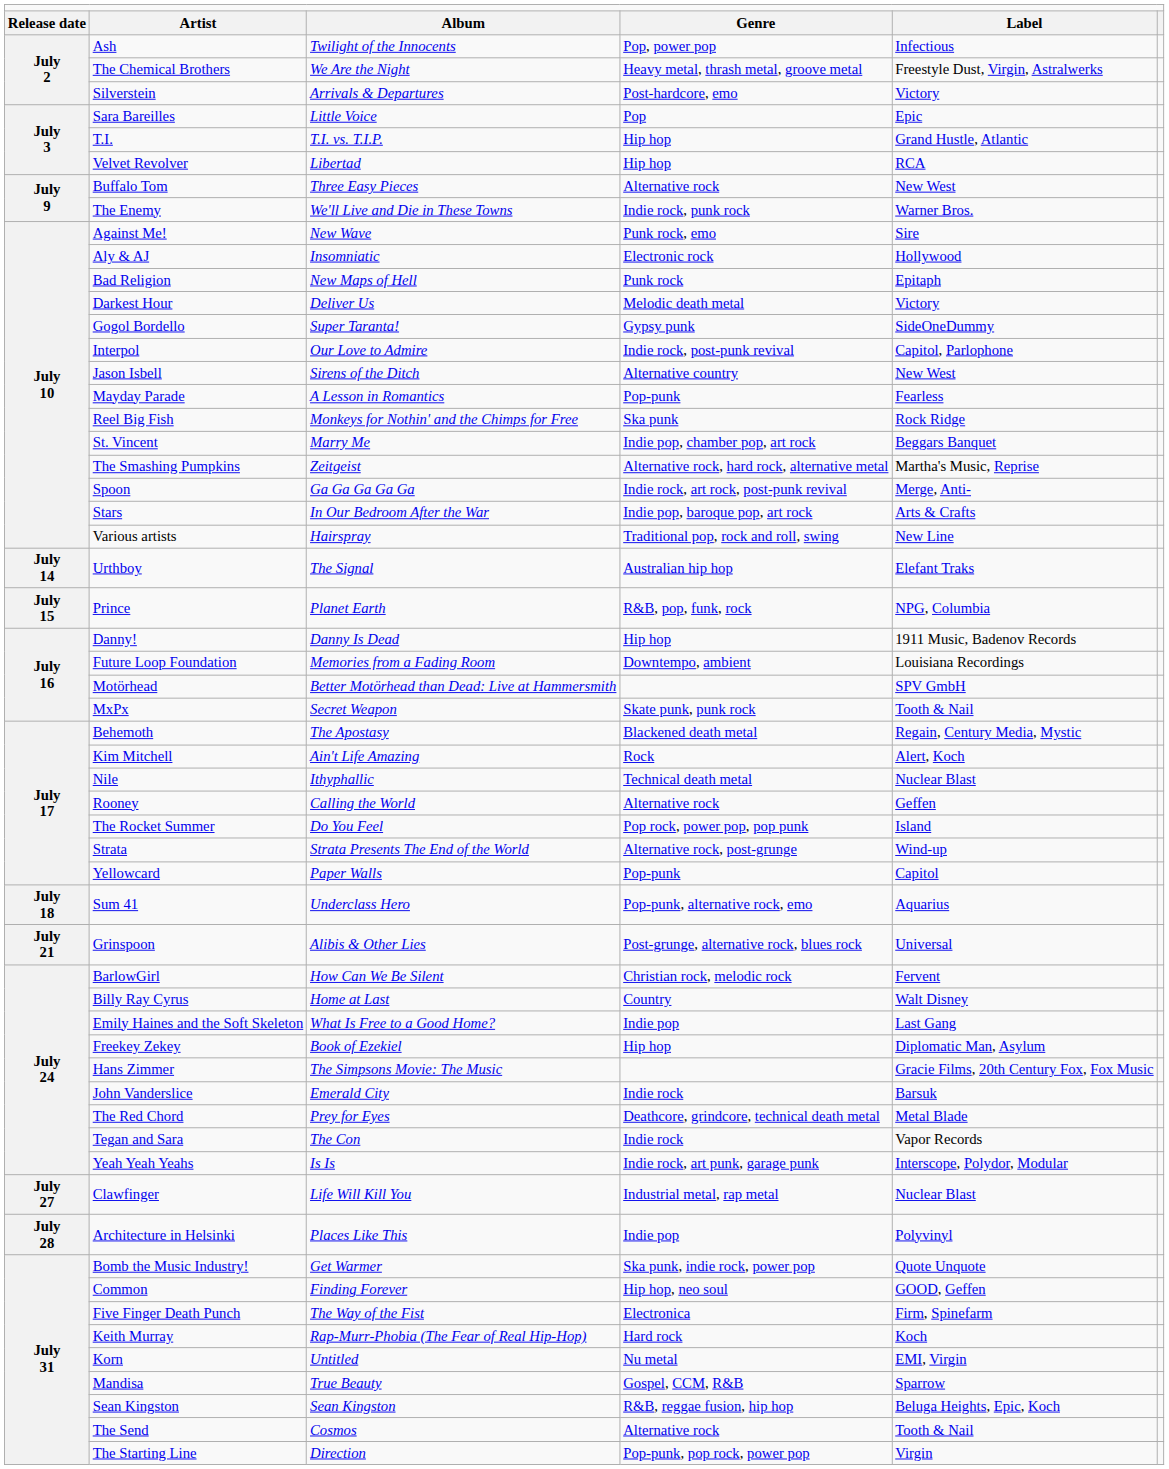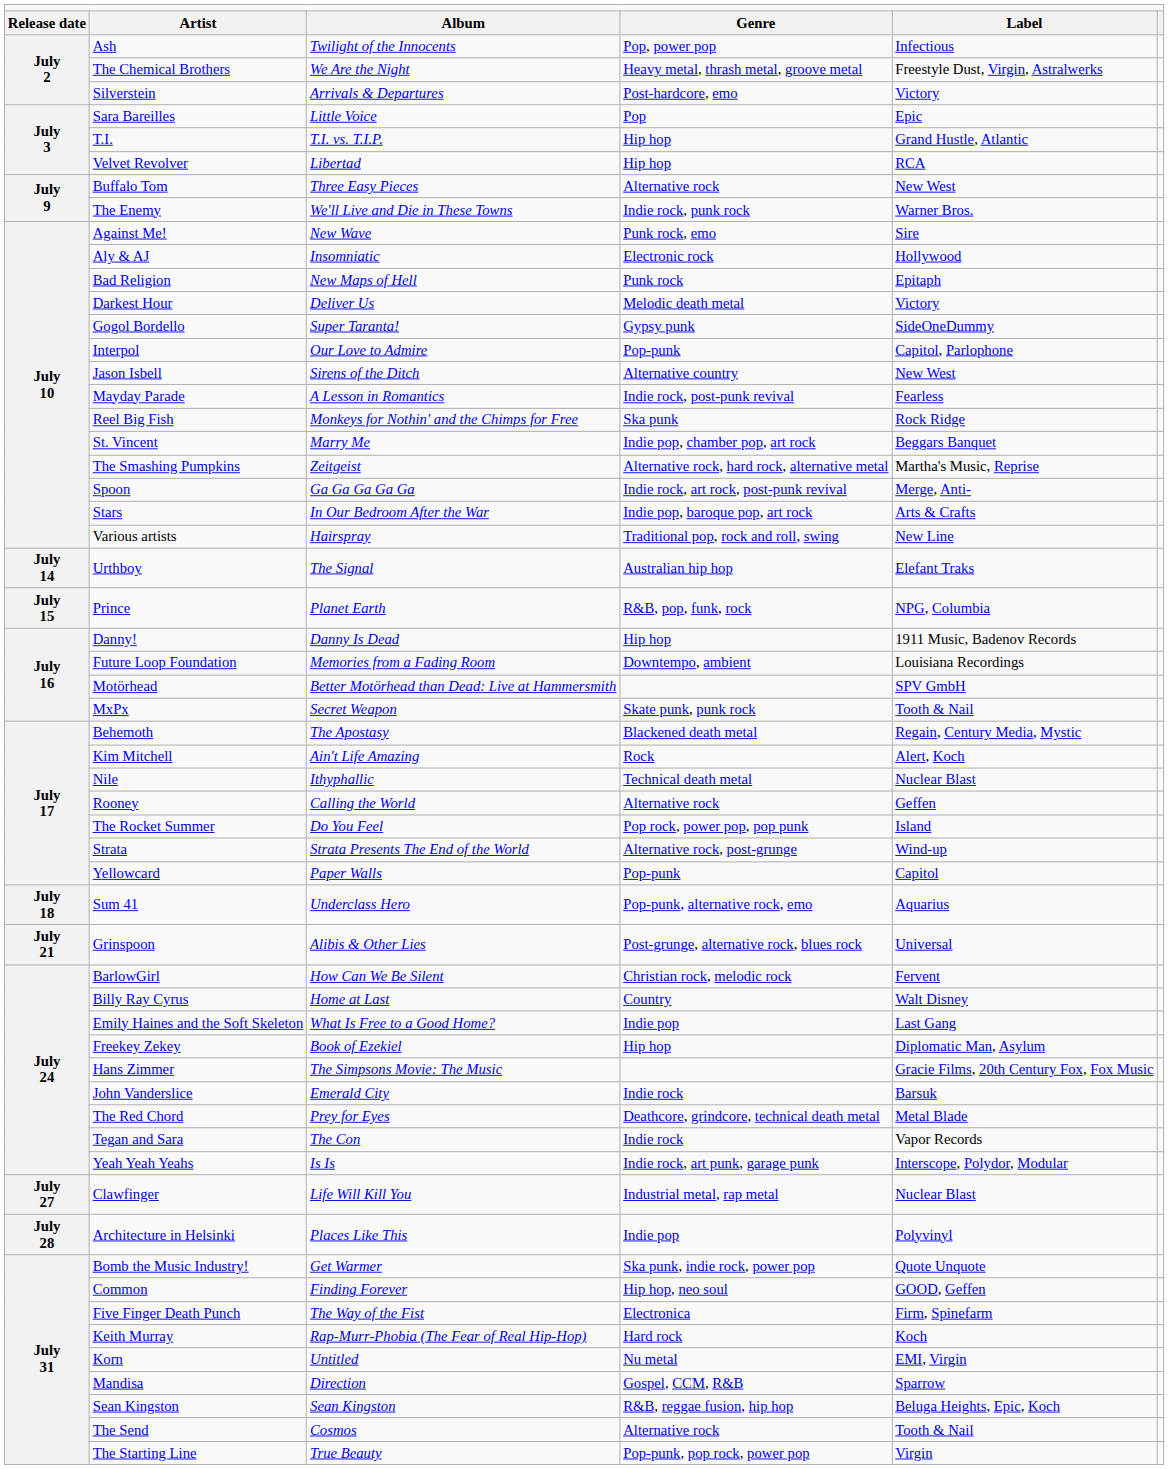 <table class="wikitable plainrowheaders">
 <tr>
 <td colspan="6" style="text-align:center;"></td>
 </tr>
 <tr>
 <th scope="col">Release date</th>
 <th scope="col">Artist</th>
 <th scope="col">Album</th>
 <th scope="col">Genre</th>
 <th scope="col">Label</th>
 <th scope="col"></th>
 </tr>
 <tr>
 <th scope="row" rowspan="3" style="text-align:center;">July<br>2</th>
 <td><a href='#'>Ash</a></td>
 <td><em><a href='#'>Twilight of the Innocents</a></em></td>
 <td><a href='#'>Pop</a>, <a href='#'>power pop</a></td>
 <td><a href='#'>Infectious</a></td>
 <td></td>
 </tr>
 <tr>
 <td><a href='#'>The Chemical Brothers</a></td>
 <td><em><a href='#'>We Are the Night</a></em></td>
 <td><a href='#'>Heavy metal</a>, <a href='#'>thrash metal</a>, <a href='#'>groove metal</a></td>
 <td>Freestyle Dust, <a href='#'>Virgin</a>, <a href='#'>Astralwerks</a></td>
 <td></td>
 </tr>
 <tr>
 <td><a href='#'>Silverstein</a></td>
 <td><em><a href='#'>Arrivals & Departures</a></em></td>
 <td><a href='#'>Post-hardcore</a>, <a href='#'>emo</a></td>
 <td><a href='#'>Victory</a></td>
 <td></td>
 </tr>
 <tr>
 <th scope="row" rowspan="3" style="text-align:center;">July<br>3</th>
 <td><a href='#'>Sara Bareilles</a></td>
 <td><em><a href='#'>Little Voice</a></em></td>
 <td><a href='#'>Pop</a></td>
 <td><a href='#'>Epic</a></td>
 <td></td>
 </tr>
 <tr>
 <td><a href='#'>T.I.</a></td>
 <td><em><a href='#'>T.I. vs. T.I.P.</a></em></td>
 <td><a href='#'>Hip hop</a></td>
 <td><a href='#'>Grand Hustle</a>, <a href='#'>Atlantic</a></td>
 <td></td>
 </tr>
 <tr>
 <td><a href='#'>Velvet Revolver</a></td>
 <td><em><a href='#'>Libertad</a></em></td>
 <td><a href='#'>Hip hop</a></td>
 <td><a href='#'>RCA</a></td>
 <td></td>
 </tr>
 <tr>
 <th scope="row" rowspan="2" style="text-align:center;">July<br>9</th>
 <td><a href='#'>Buffalo Tom</a></td>
 <td><em><a href='#'>Three Easy Pieces</a></em></td>
 <td><a href='#'>Alternative rock</a></td>
 <td><a href='#'>New West</a></td>
 <td></td>
 </tr>
 <tr>
 <td><a href='#'>The Enemy</a></td>
 <td><em><a href='#'>We'll Live and Die in These Towns</a></em></td>
 <td><a href='#'>Indie rock</a>, <a href='#'>punk rock</a></td>
 <td><a href='#'>Warner Bros.</a></td>
 <td></td>
 </tr>
 <tr>
 <th scope="row" rowspan="14" style="text-align:center;">July<br>10</th>
 <td><a href='#'>Against Me!</a></td>
 <td><em><a href='#'>New Wave</a></em></td>
 <td><a href='#'>Punk rock</a>, <a href='#'>emo</a></td>
 <td><a href='#'>Sire</a></td>
 <td></td>
 </tr>
 <tr>
 <td><a href='#'>Aly & AJ</a></td>
 <td><em><a href='#'>Insomniatic</a></em></td>
 <td><a href='#'>Electronic rock</a></td>
 <td><a href='#'>Hollywood</a></td>
 <td></td>
 </tr>
 <tr>
 <td><a href='#'>Bad Religion</a></td>
 <td><em><a href='#'>New Maps of Hell</a></em></td>
 <td><a href='#'>Punk rock</a></td>
 <td><a href='#'>Epitaph</a></td>
 <td></td>
 </tr>
 <tr>
 <td><a href='#'>Darkest Hour</a></td>
 <td><em><a href='#'>Deliver Us</a></em></td>
 <td><a href='#'>Melodic death metal</a></td>
 <td><a href='#'>Victory</a></td>
 <td></td>
 </tr>
 <tr>
 <td><a href='#'>Gogol Bordello</a></td>
 <td><em><a href='#'>Super Taranta!</a></em></td>
 <td><a href='#'>Gypsy punk</a></td>
 <td><a href='#'>SideOneDummy</a></td>
 <td></td>
 </tr>
 <tr>
 <td><a href='#'>Interpol</a></td>
 <td><em><a href='#'>Our Love to Admire</a></em></td>
-<td><a href='#'>Indie rock</a>, <a href='#'>post-punk revival</a></td>
+<td><a href='#'>Pop-punk</a></td>
 <td><a href='#'>Capitol</a>, <a href='#'>Parlophone</a></td>
 <td></td>
 </tr>
 <tr>
 <td><a href='#'>Jason Isbell</a></td>
 <td><em><a href='#'>Sirens of the Ditch</a></em></td>
 <td><a href='#'>Alternative country</a></td>
 <td><a href='#'>New West</a></td>
 <td></td>
 </tr>
 <tr>
 <td><a href='#'>Mayday Parade</a></td>
 <td><em><a href='#'>A Lesson in Romantics</a></em></td>
-<td><a href='#'>Pop-punk</a></td>
+<td><a href='#'>Indie rock</a>, <a href='#'>post-punk revival</a></td>
 <td><a href='#'>Fearless</a></td>
 <td></td>
 </tr>
 <tr>
 <td><a href='#'>Reel Big Fish</a></td>
 <td><em><a href='#'>Monkeys for Nothin' and the Chimps for Free</a></em></td>
 <td><a href='#'>Ska punk</a></td>
 <td><a href='#'>Rock Ridge</a></td>
 <td></td>
 </tr>
 <tr>
 <td><a href='#'>St. Vincent</a></td>
 <td><em><a href='#'>Marry Me</a></em></td>
 <td><a href='#'>Indie pop</a>, <a href='#'>chamber pop</a>, <a href='#'>art rock</a></td>
 <td><a href='#'>Beggars Banquet</a></td>
 <td></td>
 </tr>
 <tr>
 <td><a href='#'>The Smashing Pumpkins</a></td>
 <td><em><a href='#'>Zeitgeist</a></em></td>
 <td><a href='#'>Alternative rock</a>, <a href='#'>hard rock</a>, <a href='#'>alternative metal</a></td>
 <td>Martha's Music, <a href='#'>Reprise</a></td>
 <td></td>
 </tr>
 <tr>
 <td><a href='#'>Spoon</a></td>
 <td><em><a href='#'>Ga Ga Ga Ga Ga</a></em></td>
 <td><a href='#'>Indie rock</a>, <a href='#'>art rock</a>, <a href='#'>post-punk revival</a></td>
 <td><a href='#'>Merge</a>, <a href='#'>Anti-</a></td>
 <td></td>
 </tr>
 <tr>
 <td><a href='#'>Stars</a></td>
 <td><em><a href='#'>In Our Bedroom After the War</a></em></td>
 <td><a href='#'>Indie pop</a>, <a href='#'>baroque pop</a>, <a href='#'>art rock</a></td>
 <td><a href='#'>Arts & Crafts</a></td>
 <td></td>
 </tr>
 <tr>
 <td>Various artists</td>
 <td><em><a href='#'>Hairspray</a></em></td>
 <td><a href='#'>Traditional pop</a>, <a href='#'>rock and roll</a>, <a href='#'>swing</a></td>
 <td><a href='#'>New Line</a></td>
 <td></td>
 </tr>
 <tr>
 <th scope="row" style="text-align:center;">July<br>14</th>
 <td><a href='#'>Urthboy</a></td>
 <td><em><a href='#'>The Signal</a></em></td>
 <td><a href='#'>Australian hip hop</a></td>
 <td><a href='#'>Elefant Traks</a></td>
 <td></td>
 </tr>
 <tr>
 <th scope="row" style="text-align:center;">July<br>15</th>
 <td><a href='#'>Prince</a></td>
 <td><em><a href='#'>Planet Earth</a></em></td>
 <td><a href='#'>R&B</a>, <a href='#'>pop</a>, <a href='#'>funk</a>, <a href='#'>rock</a></td>
 <td><a href='#'>NPG</a>, <a href='#'>Columbia</a></td>
 <td></td>
 </tr>
 <tr>
 <th scope="row" rowspan="4" style="text-align:center;">July<br>16</th>
 <td><a href='#'>Danny!</a></td>
 <td><em><a href='#'>Danny Is Dead</a></em></td>
 <td><a href='#'>Hip hop</a></td>
 <td>1911 Music, Badenov Records</td>
 <td></td>
 </tr>
 <tr>
 <td><a href='#'>Future Loop Foundation</a></td>
 <td><em><a href='#'>Memories from a Fading Room</a></em></td>
 <td><a href='#'>Downtempo</a>, <a href='#'>ambient</a></td>
 <td>Louisiana Recordings</td>
 <td></td>
 </tr>
 <tr>
 <td><a href='#'>Motörhead</a></td>
 <td><em><a href='#'>Better Motörhead than Dead: Live at Hammersmith</a></em></td>
 <td></td>
 <td><a href='#'>SPV GmbH</a></td>
 <td></td>
 </tr>
 <tr>
 <td><a href='#'>MxPx</a></td>
 <td><em><a href='#'>Secret Weapon</a></em></td>
 <td><a href='#'>Skate punk</a>, <a href='#'>punk rock</a></td>
 <td><a href='#'>Tooth & Nail</a></td>
 <td></td>
 </tr>
 <tr>
 <th scope="row" rowspan="7" style="text-align:center;">July<br>17</th>
 <td><a href='#'>Behemoth</a></td>
 <td><em><a href='#'>The Apostasy</a></em></td>
 <td><a href='#'>Blackened death metal</a></td>
 <td><a href='#'>Regain</a>, <a href='#'>Century Media</a>, <a href='#'>Mystic</a></td>
 <td></td>
 </tr>
 <tr>
 <td><a href='#'>Kim Mitchell</a></td>
 <td><em><a href='#'>Ain't Life Amazing</a></em></td>
 <td><a href='#'>Rock</a></td>
 <td><a href='#'>Alert</a>, <a href='#'>Koch</a></td>
 <td></td>
 </tr>
 <tr>
 <td><a href='#'>Nile</a></td>
 <td><em><a href='#'>Ithyphallic</a></em></td>
 <td><a href='#'>Technical death metal</a></td>
 <td><a href='#'>Nuclear Blast</a></td>
 <td></td>
 </tr>
 <tr>
 <td><a href='#'>Rooney</a></td>
 <td><em><a href='#'>Calling the World</a></em></td>
 <td><a href='#'>Alternative rock</a></td>
 <td><a href='#'>Geffen</a></td>
 <td></td>
 </tr>
 <tr>
 <td><a href='#'>The Rocket Summer</a></td>
 <td><em><a href='#'>Do You Feel</a></em></td>
 <td><a href='#'>Pop rock</a>, <a href='#'>power pop</a>, <a href='#'>pop punk</a></td>
 <td><a href='#'>Island</a></td>
 <td></td>
 </tr>
 <tr>
 <td><a href='#'>Strata</a></td>
 <td><em><a href='#'>Strata Presents The End of the World</a></em></td>
 <td><a href='#'>Alternative rock</a>, <a href='#'>post-grunge</a></td>
 <td><a href='#'>Wind-up</a></td>
 <td></td>
 </tr>
 <tr>
 <td><a href='#'>Yellowcard</a></td>
 <td><em><a href='#'>Paper Walls</a></em></td>
 <td><a href='#'>Pop-punk</a></td>
 <td><a href='#'>Capitol</a></td>
 <td></td>
 </tr>
 <tr>
 <th scope="row" style="text-align:center;">July<br>18</th>
 <td><a href='#'>Sum 41</a></td>
 <td><em><a href='#'>Underclass Hero</a></em></td>
 <td><a href='#'>Pop-punk</a>, <a href='#'>alternative rock</a>, <a href='#'>emo</a></td>
 <td><a href='#'>Aquarius</a></td>
 <td></td>
 </tr>
 <tr>
 <th scope="row" style="text-align:center;">July<br>21</th>
 <td><a href='#'>Grinspoon</a></td>
 <td><em><a href='#'>Alibis & Other Lies</a></em></td>
 <td><a href='#'>Post-grunge</a>, <a href='#'>alternative rock</a>, <a href='#'>blues rock</a></td>
 <td><a href='#'>Universal</a></td>
 <td></td>
 </tr>
 <tr>
 <th scope="row" rowspan="9" style="text-align:center;">July<br>24</th>
 <td><a href='#'>BarlowGirl</a></td>
 <td><em><a href='#'>How Can We Be Silent</a></em></td>
 <td><a href='#'>Christian rock</a>, <a href='#'>melodic rock</a></td>
 <td><a href='#'>Fervent</a></td>
 <td></td>
 </tr>
 <tr>
 <td><a href='#'>Billy Ray Cyrus</a></td>
 <td><em><a href='#'>Home at Last</a></em></td>
 <td><a href='#'>Country</a></td>
 <td><a href='#'>Walt Disney</a></td>
 <td></td>
 </tr>
 <tr>
 <td><a href='#'>Emily Haines and the Soft Skeleton</a></td>
 <td><em><a href='#'>What Is Free to a Good Home?</a></em></td>
 <td><a href='#'>Indie pop</a></td>
 <td><a href='#'>Last Gang</a></td>
 <td></td>
 </tr>
 <tr>
 <td><a href='#'>Freekey Zekey</a></td>
 <td><em><a href='#'>Book of Ezekiel</a></em></td>
 <td><a href='#'>Hip hop</a></td>
 <td><a href='#'>Diplomatic Man</a>, <a href='#'>Asylum</a></td>
 <td></td>
 </tr>
 <tr>
 <td><a href='#'>Hans Zimmer</a></td>
 <td><em><a href='#'>The Simpsons Movie: The Music</a></em></td>
 <td></td>
 <td><a href='#'>Gracie Films</a>, <a href='#'>20th Century Fox</a>, <a href='#'>Fox Music</a></td>
 <td></td>
 </tr>
 <tr>
 <td><a href='#'>John Vanderslice</a></td>
 <td><em><a href='#'>Emerald City</a></em></td>
 <td><a href='#'>Indie rock</a></td>
 <td><a href='#'>Barsuk</a></td>
 <td></td>
 </tr>
 <tr>
 <td><a href='#'>The Red Chord</a></td>
 <td><em><a href='#'>Prey for Eyes</a></em></td>
 <td><a href='#'>Deathcore</a>, <a href='#'>grindcore</a>, <a href='#'>technical death metal</a></td>
 <td><a href='#'>Metal Blade</a></td>
 <td></td>
 </tr>
 <tr>
 <td><a href='#'>Tegan and Sara</a></td>
 <td><em><a href='#'>The Con</a></em></td>
 <td><a href='#'>Indie rock</a></td>
 <td>Vapor Records</td>
 <td></td>
 </tr>
 <tr>
 <td><a href='#'>Yeah Yeah Yeahs</a></td>
 <td><em><a href='#'>Is Is</a></em></td>
 <td><a href='#'>Indie rock</a>, <a href='#'>art punk</a>, <a href='#'>garage punk</a></td>
 <td><a href='#'>Interscope</a>, <a href='#'>Polydor</a>, <a href='#'>Modular</a></td>
 <td></td>
 </tr>
 <tr>
 <th scope="row" style="text-align:center;">July<br>27</th>
 <td><a href='#'>Clawfinger</a></td>
 <td><em><a href='#'>Life Will Kill You</a></em></td>
 <td><a href='#'>Industrial metal</a>, <a href='#'>rap metal</a></td>
 <td><a href='#'>Nuclear Blast</a></td>
 <td></td>
 </tr>
 <tr>
 <th scope="row" style="text-align:center;">July<br>28</th>
 <td><a href='#'>Architecture in Helsinki</a></td>
 <td><em><a href='#'>Places Like This</a></em></td>
 <td><a href='#'>Indie pop</a></td>
 <td><a href='#'>Polyvinyl</a></td>
 <td></td>
 </tr>
 <tr>
 <th scope="row" rowspan="9" style="text-align:center;">July<br>31</th>
 <td><a href='#'>Bomb the Music Industry!</a></td>
 <td><em><a href='#'>Get Warmer</a></em></td>
 <td><a href='#'>Ska punk</a>, <a href='#'>indie rock</a>, <a href='#'>power pop</a></td>
 <td><a href='#'>Quote Unquote</a></td>
 <td></td>
 </tr>
 <tr>
 <td><a href='#'>Common</a></td>
 <td><em><a href='#'>Finding Forever</a></em></td>
 <td><a href='#'>Hip hop</a>, <a href='#'>neo soul</a></td>
 <td><a href='#'>GOOD</a>, <a href='#'>Geffen</a></td>
 <td></td>
 </tr>
 <tr>
 <td><a href='#'>Five Finger Death Punch</a></td>
 <td><em><a href='#'>The Way of the Fist</a></em></td>
 <td><a href='#'>Electronica</a></td>
 <td><a href='#'>Firm</a>, <a href='#'>Spinefarm</a></td>
 <td></td>
 </tr>
 <tr>
 <td><a href='#'>Keith Murray</a></td>
 <td><em><a href='#'>Rap-Murr-Phobia (The Fear of Real Hip-Hop)</a></em></td>
 <td><a href='#'>Hard rock</a></td>
 <td><a href='#'>Koch</a></td>
 <td></td>
 </tr>
 <tr>
 <td><a href='#'>Korn</a></td>
 <td><em><a href='#'>Untitled</a></em></td>
 <td><a href='#'>Nu metal</a></td>
 <td><a href='#'>EMI</a>, <a href='#'>Virgin</a></td>
 <td></td>
 </tr>
 <tr>
 <td><a href='#'>Mandisa</a></td>
-<td><em><a href='#'>True Beauty</a></em></td>
+<td><em><a href='#'>Direction</a></em></td>
 <td><a href='#'>Gospel</a>, <a href='#'>CCM</a>, <a href='#'>R&B</a></td>
 <td><a href='#'>Sparrow</a></td>
 <td></td>
 </tr>
 <tr>
 <td><a href='#'>Sean Kingston</a></td>
 <td><em><a href='#'>Sean Kingston</a></em></td>
 <td><a href='#'>R&B</a>, <a href='#'>reggae fusion</a>, <a href='#'>hip hop</a></td>
 <td><a href='#'>Beluga Heights</a>, <a href='#'>Epic</a>, <a href='#'>Koch</a></td>
 <td></td>
 </tr>
 <tr>
 <td><a href='#'>The Send</a></td>
 <td><em><a href='#'>Cosmos</a></em></td>
 <td><a href='#'>Alternative rock</a></td>
 <td><a href='#'>Tooth & Nail</a></td>
 <td></td>
 </tr>
 <tr>
 <td><a href='#'>The Starting Line</a></td>
-<td><em><a href='#'>Direction</a></em></td>
+<td><em><a href='#'>True Beauty</a></em></td>
 <td><a href='#'>Pop-punk</a>, <a href='#'>pop rock</a>, <a href='#'>power pop</a></td>
 <td><a href='#'>Virgin</a></td>
 <td></td>
 </tr>
 </table>
